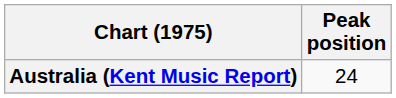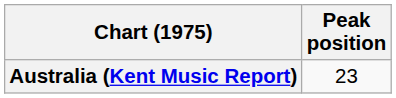 <table class="wikitable sortable plainrowheaders" style="text-align:center">
 <tr>
 <th>Chart (1975)</th>
 <th>Peak<br>position</th>
 </tr>
 <tr>
 <th scope="row">Australia (<a href='#'>Kent Music Report</a>)</th>
-<td>24</td>
+<td>23</td>
 </tr>
 </table>
